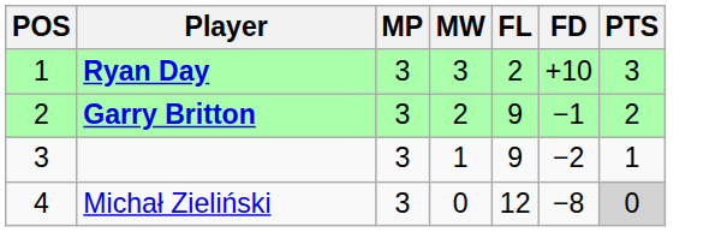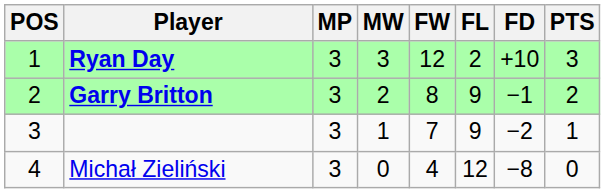 <table class="wikitable" style="text-align: center;">
 <tr>
 <th width=20>POS</th>
 <th width=165>Player</th>
 <th width=20>MP</th>
 <th width=20>MW</th>
+<th width=20>FW</th>
 <th width=20>FL</th>
 <th width=20>FD</th>
 <th width=20>PTS</th>
 </tr>
 <tr style="background:#aaffaa;">
 <td>1</td>
 <td style="text-align:left;"> <strong><a href='#'>Ryan Day</a></strong></td>
 <td>3</td>
 <td>3</td>
+<td>12</td>
 <td>2</td>
 <td>+10</td>
 <td>3</td>
 </tr>
 <tr style="background:#aaffaa;">
 <td>2</td>
 <td style="text-align:left;"> <strong><a href='#'>Garry Britton</a></strong></td>
 <td>3</td>
 <td>2</td>
+<td>8</td>
 <td>9</td>
 <td>−1</td>
 <td>2</td>
 </tr>
 <tr>
 <td>3</td>
 <td style="text-align:left;"></td>
 <td>3</td>
 <td>1</td>
+<td>7</td>
 <td>9</td>
 <td>−2</td>
 <td>1</td>
 </tr>
 <tr>
 <td>4</td>
 <td style="text-align:left;"> <a href='#'>Michał Zieliński</a></td>
 <td>3</td>
 <td>0</td>
+<td>4</td>
 <td>12</td>
 <td>−8</td>
-<td style="background: lightgrey;">0</td>
+<td>0</td>
 </tr>
 </table>
